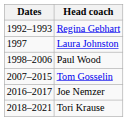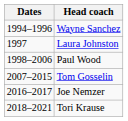 <table class="wikitable">
 <tr>
 <th>Dates</th>
 <th>Head coach</th>
 </tr>
 <tr>
-<td>1992–1993</td>
-<td><a href='#'>Regina Gebhart</a></td>
+<td>1994–1996</td>
+<td><a href='#'>Wayne Sanchez</a></td>
 </tr>
 <tr>
 <td>1997</td>
 <td><a href='#'>Laura Johnston</a></td>
 </tr>
 <tr>
 <td>1998–2006</td>
 <td>Paul Wood</td>
 </tr>
 <tr>
 <td>2007–2015</td>
 <td><a href='#'>Tom Gosselin</a></td>
 </tr>
 <tr>
 <td>2016–2017</td>
 <td>Joe Nemzer</td>
 </tr>
 <tr>
 <td>2018–2021</td>
 <td>Tori Krause</td>
 </tr>
 </table>
